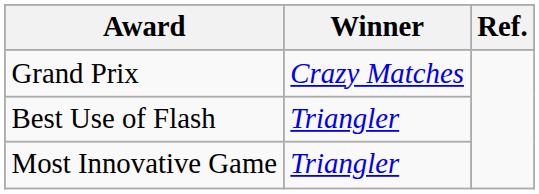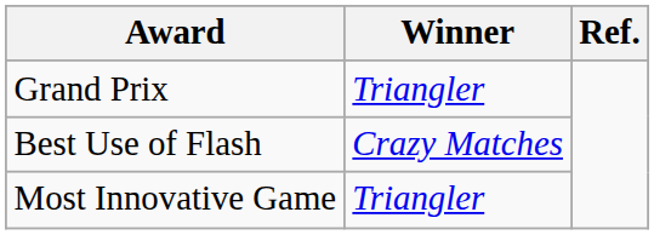 <table class="wikitable">
 <tr>
 <th>Award</th>
 <th>Winner</th>
 <th>Ref.</th>
 </tr>
 <tr>
 <td>Grand Prix</td>
-<td><em><a href='#'>Crazy Matches</a></em></td>
+<td><em><a href='#'>Triangler</a></em></td>
 <td rowspan="3"></td>
 </tr>
 <tr>
 <td>Best Use of Flash</td>
-<td><em><a href='#'>Triangler</a></em></td>
+<td><em><a href='#'>Crazy Matches</a></em></td>
 </tr>
 <tr>
 <td>Most Innovative Game</td>
 <td><em><a href='#'>Triangler</a></em></td>
 </tr>
 </table>
